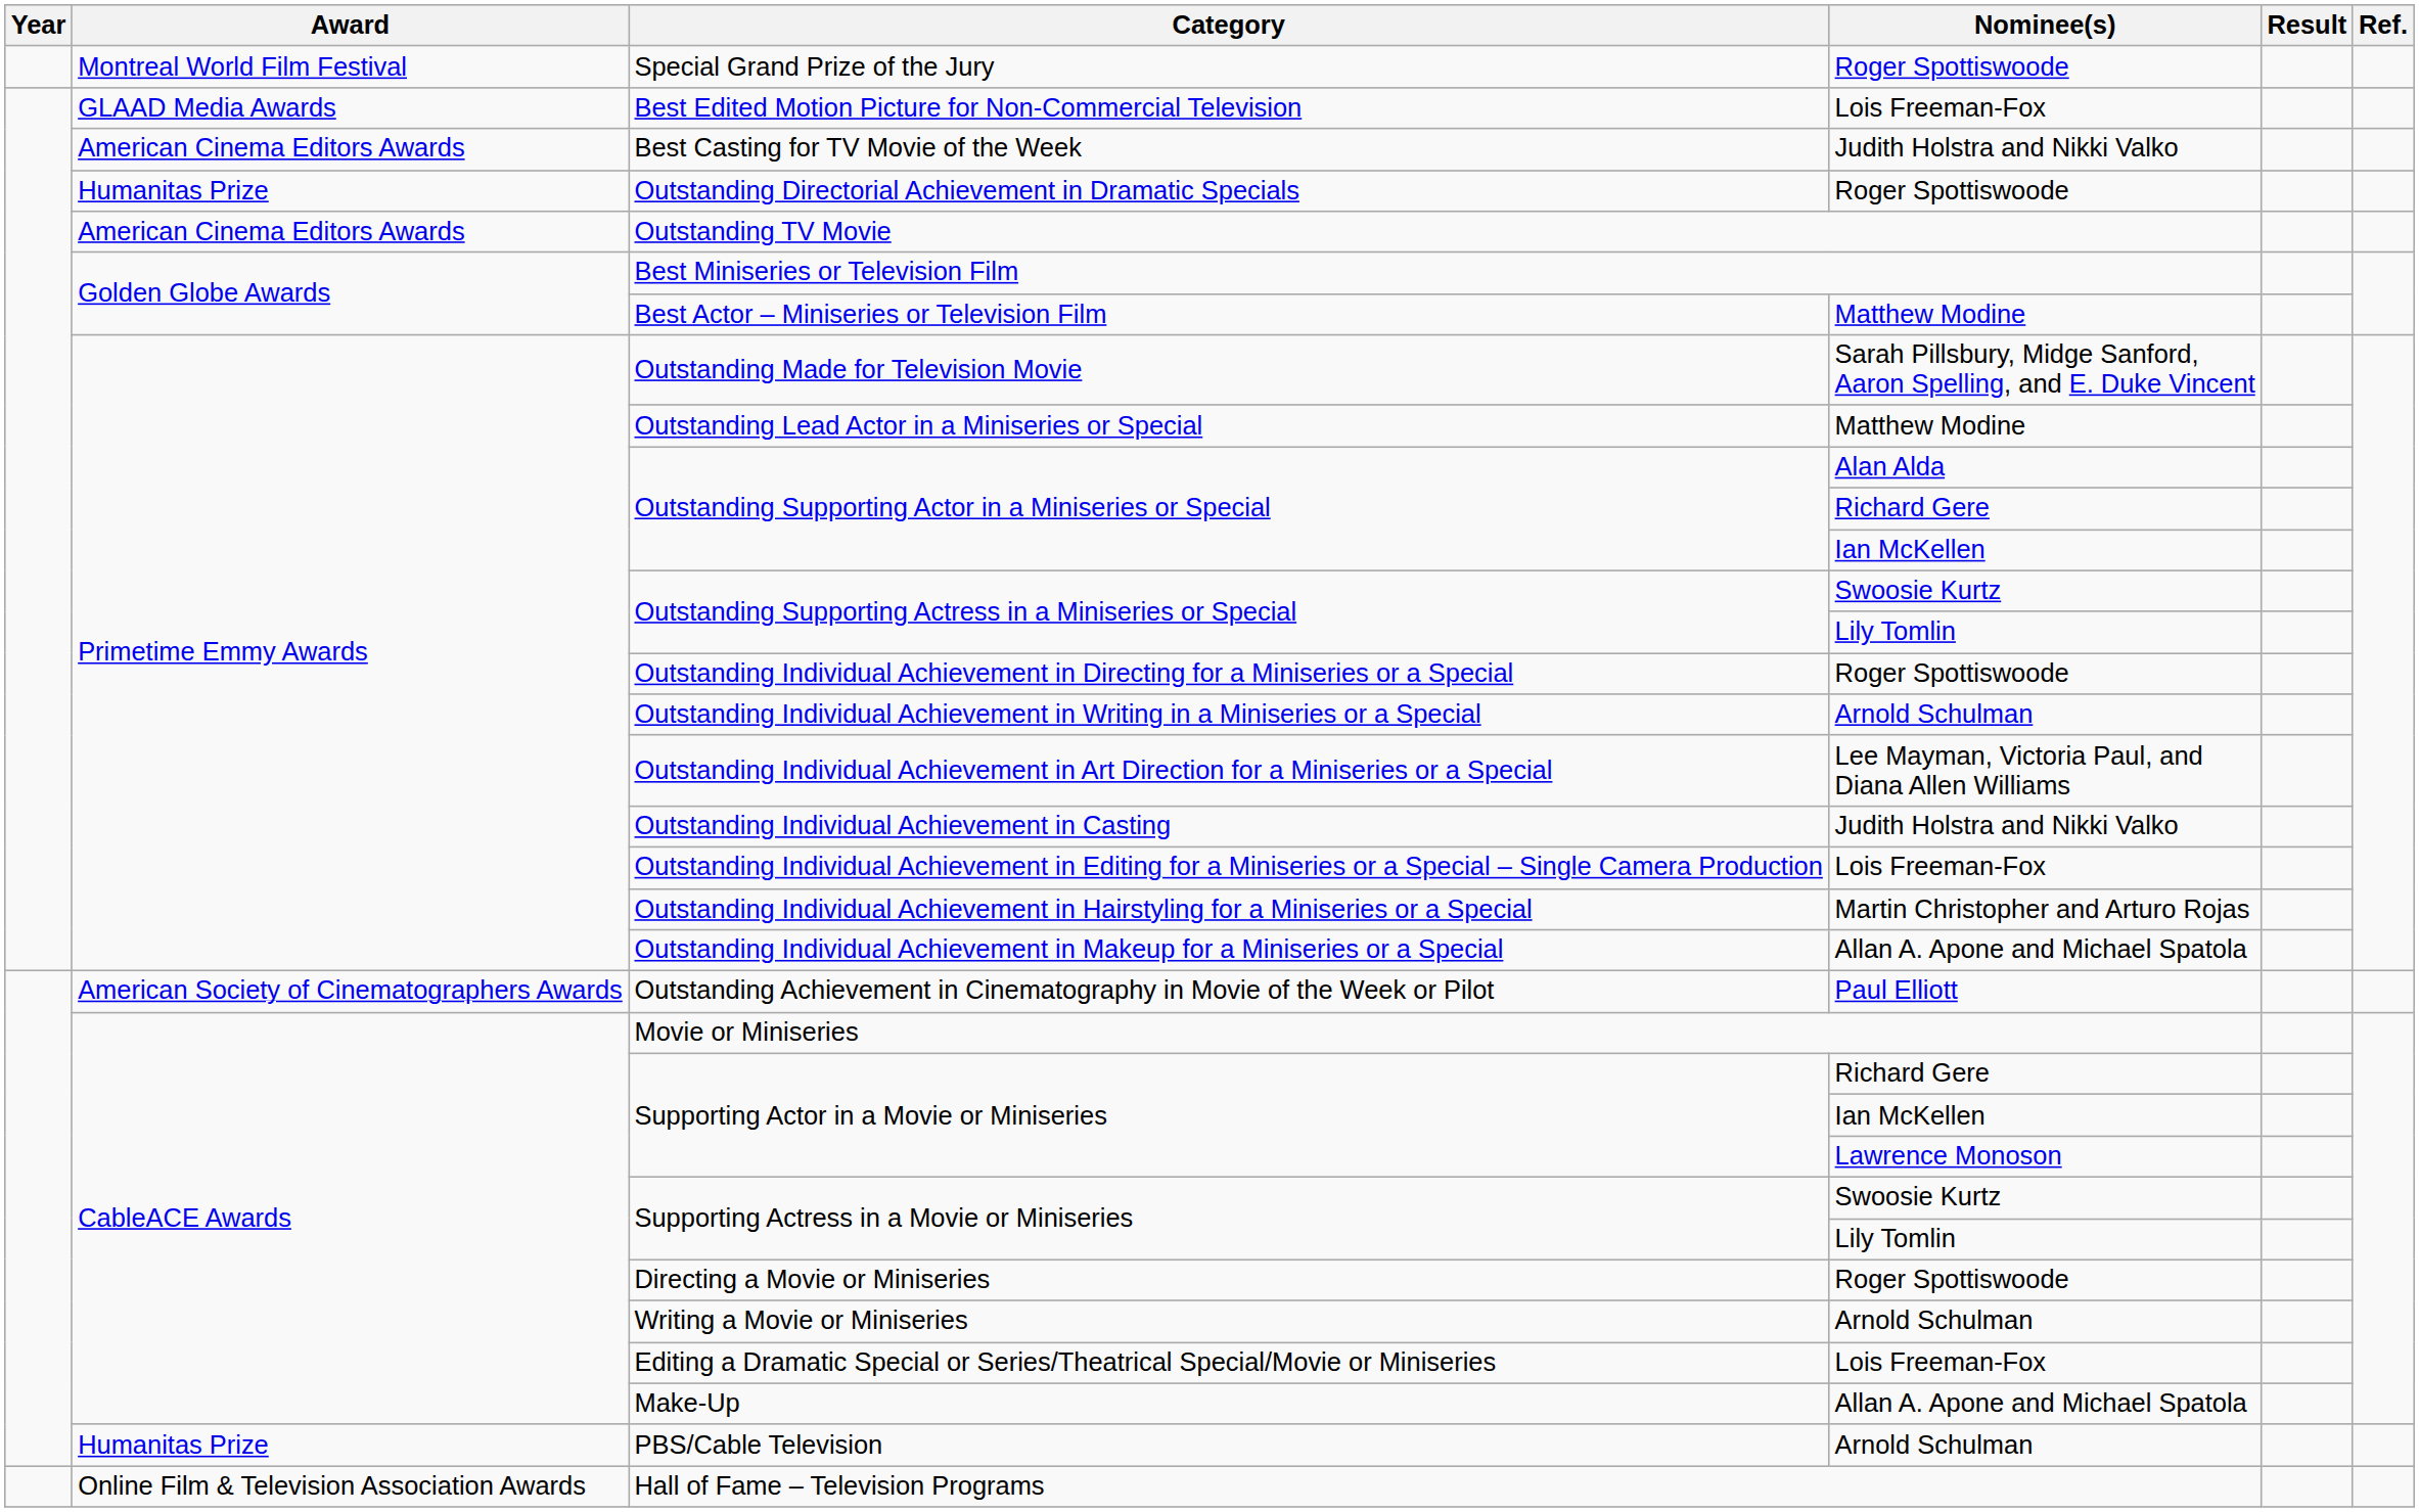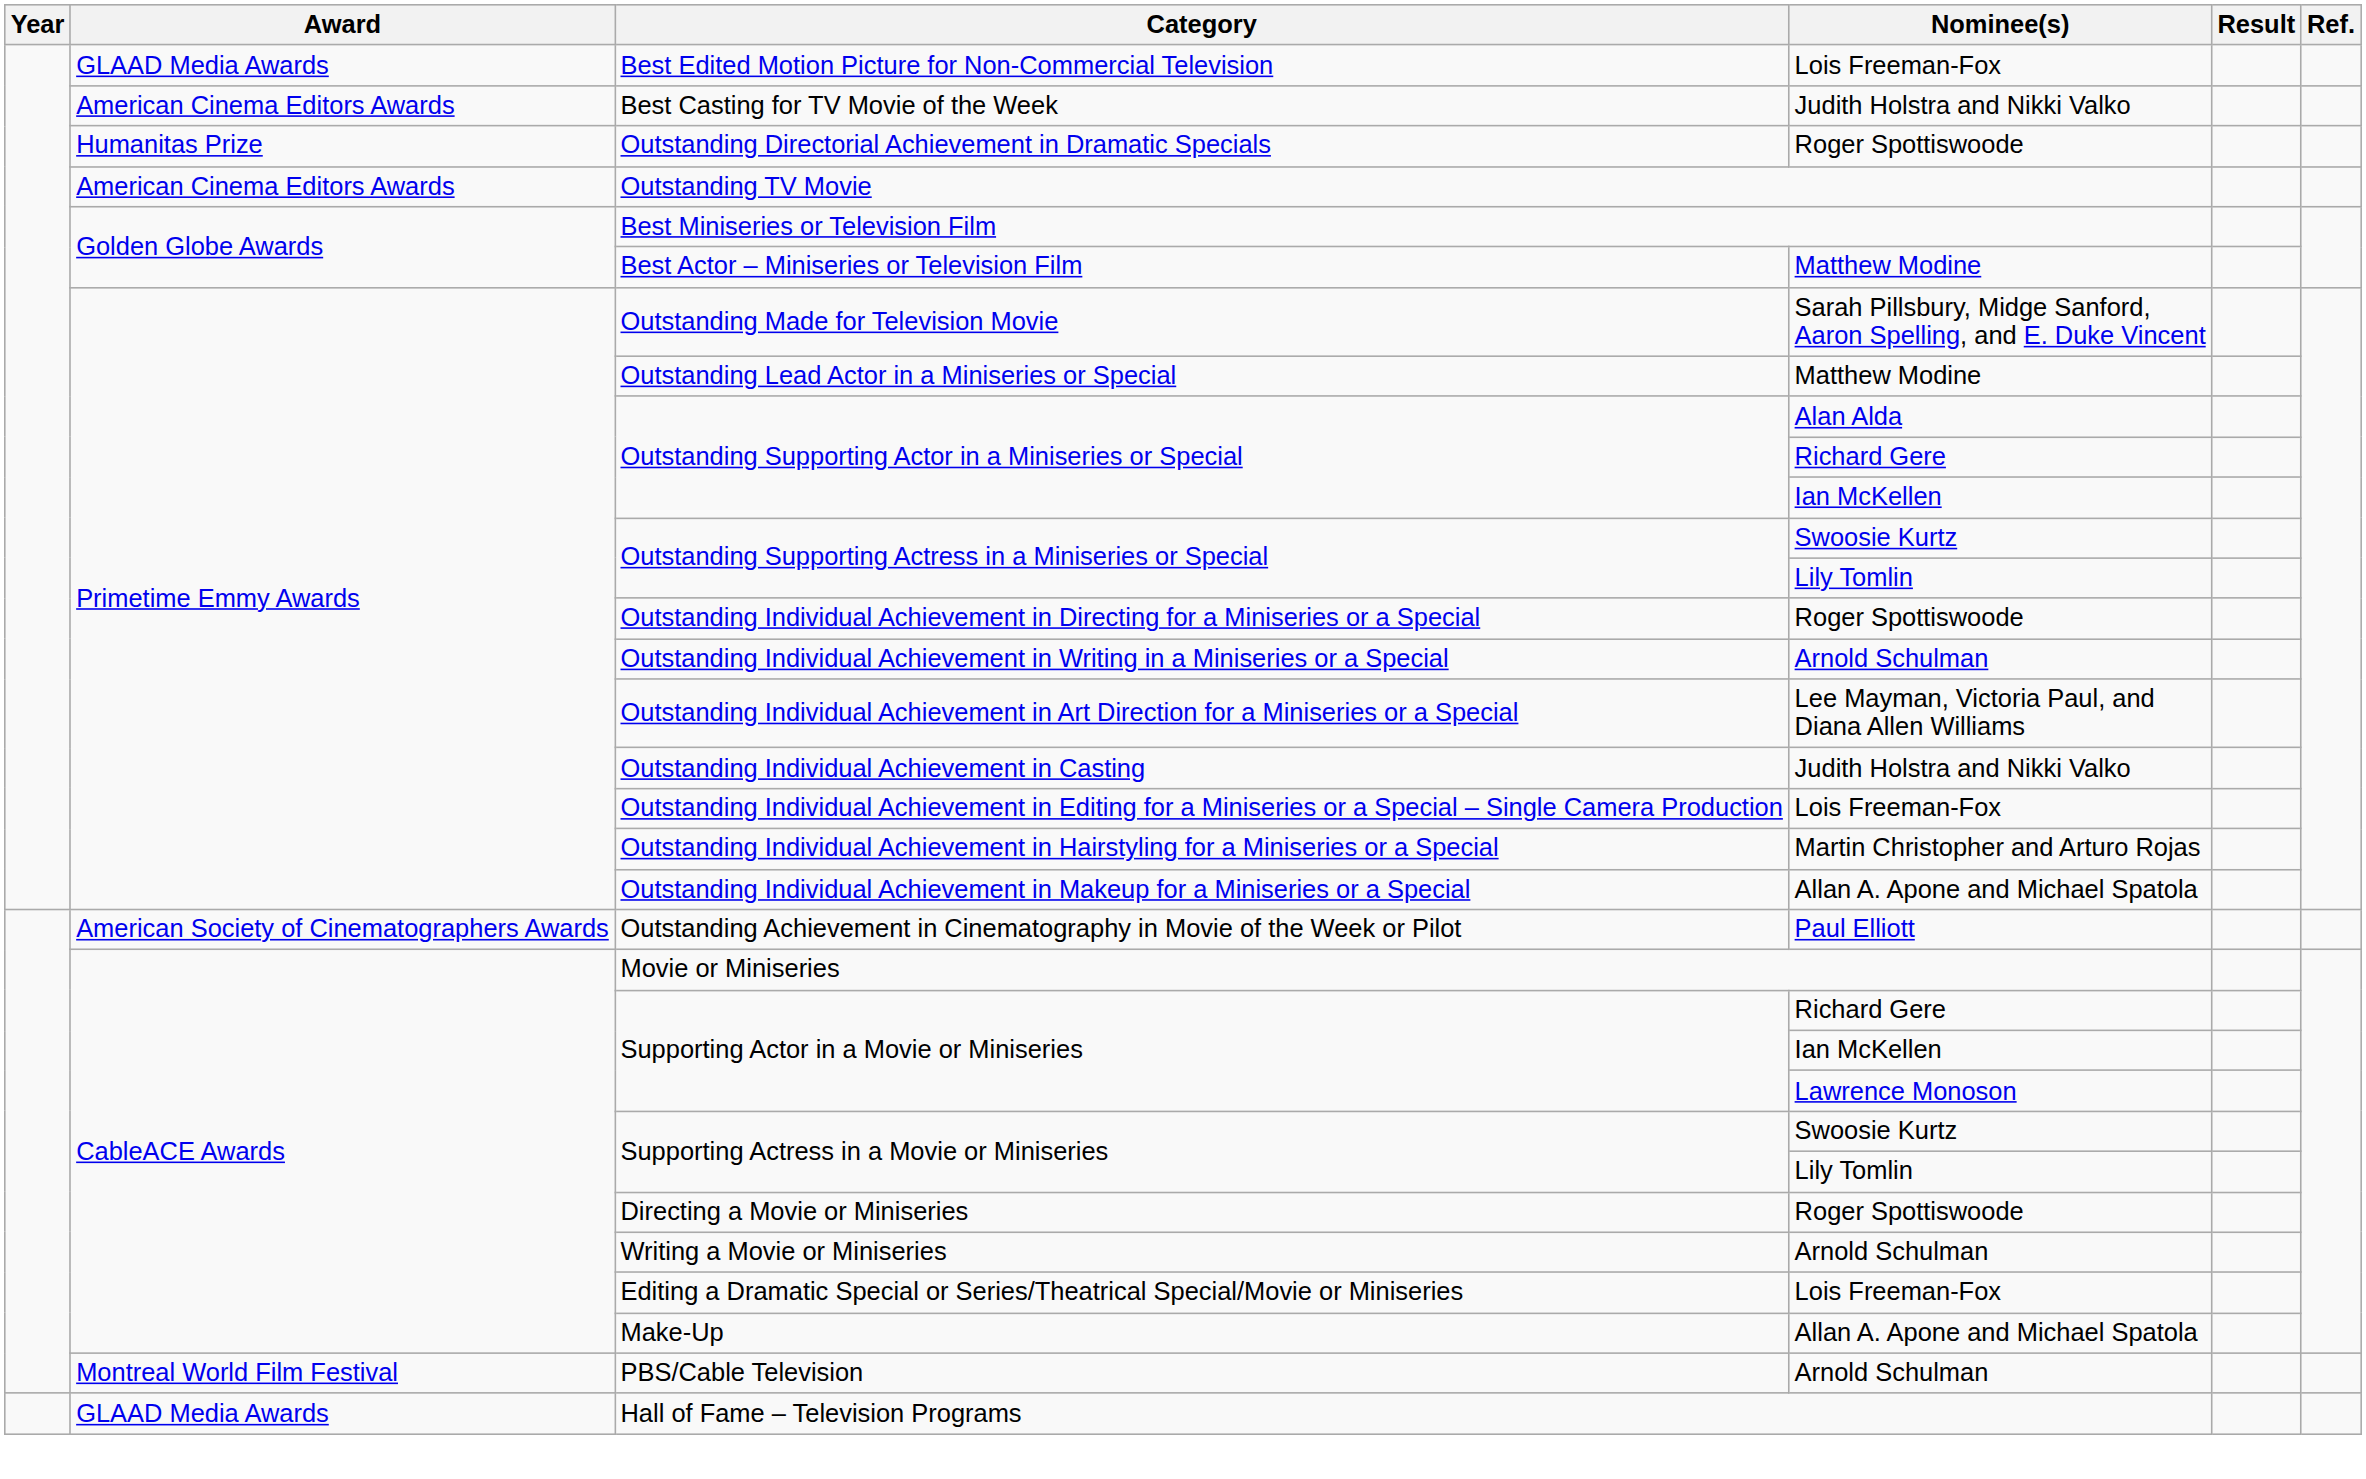 <table class="wikitable sortable">
 <tr>
 <th>Year</th>
 <th>Award</th>
 <th>Category</th>
 <th>Nominee(s)</th>
 <th>Result</th>
 <th>Ref.</th>
-</tr>
-<tr>
-<td></td>
-<td><a href='#'>Montreal World Film Festival</a></td>
-<td>Special Grand Prize of the Jury</td>
-<td><a href='#'>Roger Spottiswoode</a></td>
-<td></td>
-<td style="text-align:center;"></td>
 </tr>
 <tr>
 <td rowspan="20"></td>
 <td><a href='#'>GLAAD Media Awards</a></td>
 <td><a href='#'>Best Edited Motion Picture for Non-Commercial Television</a></td>
 <td>Lois Freeman-Fox</td>
 <td></td>
 <td style="text-align:center;"></td>
 </tr>
 <tr>
 <td><a href='#'>American Cinema Editors Awards</a></td>
 <td>Best Casting for TV Movie of the Week</td>
 <td>Judith Holstra and Nikki Valko</td>
 <td></td>
 <td style="text-align:center;"></td>
 </tr>
 <tr>
 <td><a href='#'>Humanitas Prize</a></td>
 <td><a href='#'>Outstanding Directorial Achievement in Dramatic Specials</a></td>
 <td>Roger Spottiswoode</td>
 <td></td>
 <td style="text-align:center;"></td>
 </tr>
 <tr>
 <td><a href='#'>American Cinema Editors Awards</a></td>
 <td colspan="2"><a href='#'>Outstanding TV Movie</a></td>
 <td></td>
 <td align="center"></td>
 </tr>
 <tr>
 <td rowspan="2"><a href='#'>Golden Globe Awards</a></td>
 <td colspan="2"><a href='#'>Best Miniseries or Television Film</a></td>
 <td></td>
 <td style="text-align:center;" rowspan="2"></td>
 </tr>
 <tr>
 <td><a href='#'>Best Actor – Miniseries or Television Film</a></td>
 <td><a href='#'>Matthew Modine</a></td>
 <td></td>
 </tr>
 <tr>
 <td rowspan="14"><a href='#'>Primetime Emmy Awards</a></td>
 <td><a href='#'>Outstanding Made for Television Movie</a></td>
 <td>Sarah Pillsbury, Midge Sanford, <br> <a href='#'>Aaron Spelling</a>, and <a href='#'>E. Duke Vincent</a></td>
 <td></td>
 <td style="text-align:center;" rowspan="14"></td>
 </tr>
 <tr>
 <td><a href='#'>Outstanding Lead Actor in a Miniseries or Special</a></td>
 <td>Matthew Modine</td>
 <td></td>
 </tr>
 <tr>
 <td rowspan="3"><a href='#'>Outstanding Supporting Actor in a Miniseries or Special</a></td>
 <td><a href='#'>Alan Alda</a></td>
 <td></td>
 </tr>
 <tr>
 <td><a href='#'>Richard Gere</a></td>
 <td></td>
 </tr>
 <tr>
 <td><a href='#'>Ian McKellen</a></td>
 <td></td>
 </tr>
 <tr>
 <td rowspan="2"><a href='#'>Outstanding Supporting Actress in a Miniseries or Special</a></td>
 <td><a href='#'>Swoosie Kurtz</a></td>
 <td></td>
 </tr>
 <tr>
 <td><a href='#'>Lily Tomlin</a></td>
 <td></td>
 </tr>
 <tr>
 <td><a href='#'>Outstanding Individual Achievement in Directing for a Miniseries or a Special</a></td>
 <td>Roger Spottiswoode</td>
 <td></td>
 </tr>
 <tr>
 <td><a href='#'>Outstanding Individual Achievement in Writing in a Miniseries or a Special</a></td>
 <td><a href='#'>Arnold Schulman</a></td>
 <td></td>
 </tr>
 <tr>
 <td><a href='#'>Outstanding Individual Achievement in Art Direction for a Miniseries or a Special</a></td>
 <td>Lee Mayman, Victoria Paul, and <br> Diana Allen Williams</td>
 <td></td>
 </tr>
 <tr>
 <td><a href='#'>Outstanding Individual Achievement in Casting</a></td>
 <td>Judith Holstra and Nikki Valko</td>
 <td></td>
 </tr>
 <tr>
 <td><a href='#'>Outstanding Individual Achievement in Editing for a Miniseries or a Special – Single Camera Production</a></td>
 <td>Lois Freeman-Fox</td>
 <td></td>
 </tr>
 <tr>
 <td><a href='#'>Outstanding Individual Achievement in Hairstyling for a Miniseries or a Special</a></td>
 <td>Martin Christopher and Arturo Rojas</td>
 <td></td>
 </tr>
 <tr>
 <td><a href='#'>Outstanding Individual Achievement in Makeup for a Miniseries or a Special</a></td>
 <td>Allan A. Apone and Michael Spatola</td>
 <td></td>
 </tr>
 <tr>
 <td rowspan="12"></td>
 <td><a href='#'>American Society of Cinematographers Awards</a></td>
 <td>Outstanding Achievement in Cinematography in Movie of the Week or Pilot</td>
 <td><a href='#'>Paul Elliott</a></td>
 <td></td>
 <td align="center"></td>
 </tr>
 <tr>
 <td rowspan="10"><a href='#'>CableACE Awards</a></td>
 <td colspan="2">Movie or Miniseries</td>
 <td></td>
 <td style="text-align:center;" rowspan="10"></td>
 </tr>
 <tr>
 <td rowspan="3">Supporting Actor in a Movie or Miniseries</td>
 <td>Richard Gere</td>
 <td></td>
 </tr>
 <tr>
 <td>Ian McKellen</td>
 <td></td>
 </tr>
 <tr>
 <td><a href='#'>Lawrence Monoson</a></td>
 <td></td>
 </tr>
 <tr>
 <td rowspan="2">Supporting Actress in a Movie or Miniseries</td>
 <td>Swoosie Kurtz</td>
 <td></td>
 </tr>
 <tr>
 <td>Lily Tomlin</td>
 <td></td>
 </tr>
 <tr>
 <td>Directing a Movie or Miniseries</td>
 <td>Roger Spottiswoode</td>
 <td></td>
 </tr>
 <tr>
 <td>Writing a Movie or Miniseries</td>
 <td>Arnold Schulman</td>
 <td></td>
 </tr>
 <tr>
 <td>Editing a Dramatic Special or Series/Theatrical Special/Movie or Miniseries</td>
 <td>Lois Freeman-Fox</td>
 <td></td>
 </tr>
 <tr>
 <td>Make-Up</td>
 <td>Allan A. Apone and Michael Spatola</td>
 <td></td>
 </tr>
 <tr>
-<td><a href='#'>Humanitas Prize</a></td>
+<td><a href='#'>Montreal World Film Festival</a></td>
 <td>PBS/Cable Television</td>
 <td>Arnold Schulman</td>
 <td></td>
 <td style="text-align:center;"></td>
 </tr>
 <tr>
 <td></td>
-<td>Online Film & Television Association Awards</td>
+<td><a href='#'>GLAAD Media Awards</a></td>
 <td colspan="2">Hall of Fame – Television Programs</td>
 <td></td>
 <td style="text-align:center;"></td>
 </tr>
 </table>
